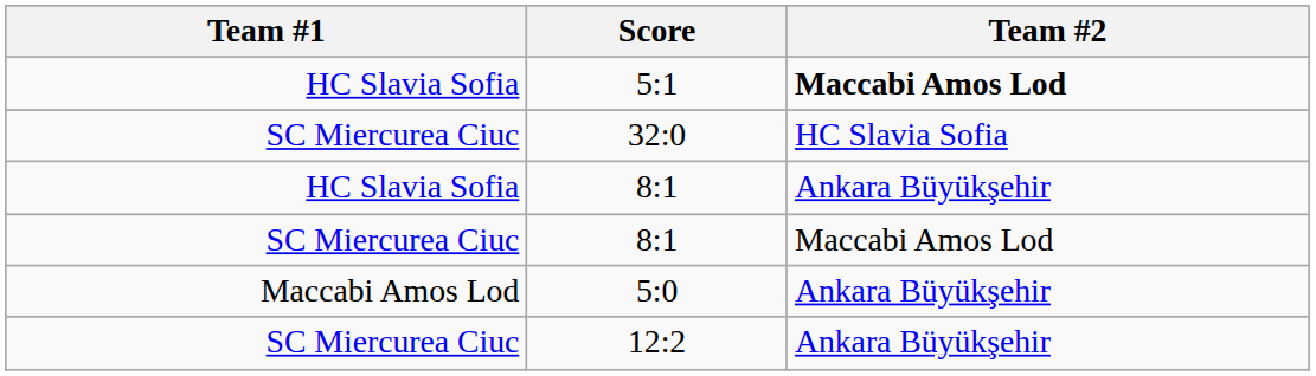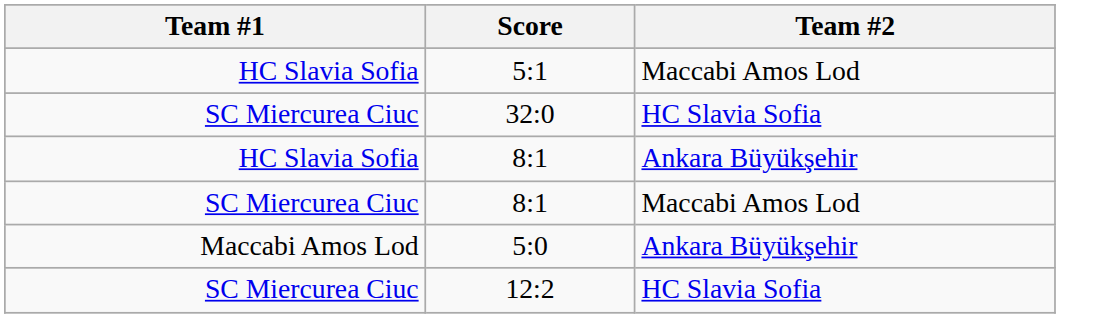 <table class="wikitable" style="text-align: center;">
 <tr>
 <th width=22%>Team #1</th>
 <th width=11%>Score</th>
 <th width=22%>Team #2</th>
 </tr>
 <tr>
 <td style="text-align: right;"><a href='#'>HC Slavia Sofia</a> </td>
 <td>5:1</td>
-<td style="text-align: left;"><strong> Maccabi Amos Lod</strong></td>
+<td style="text-align: left;"> Maccabi Amos Lod</td>
 </tr>
 <tr>
 <td style="text-align: right;"><a href='#'>SC Miercurea Ciuc</a> </td>
 <td>32:0</td>
 <td style="text-align: left;"> <a href='#'>HC Slavia Sofia</a></td>
 </tr>
 <tr>
 <td style="text-align: right;"><a href='#'>HC Slavia Sofia</a> </td>
 <td>8:1</td>
 <td style="text-align: left;"> <a href='#'>Ankara Büyükşehir</a></td>
 </tr>
 <tr>
 <td style="text-align: right;"><a href='#'>SC Miercurea Ciuc</a> </td>
 <td>8:1</td>
 <td style="text-align: left;"> Maccabi Amos Lod</td>
 </tr>
 <tr>
 <td style="text-align: right;">Maccabi Amos Lod </td>
 <td>5:0</td>
 <td style="text-align: left;"> <a href='#'>Ankara Büyükşehir</a></td>
 </tr>
 <tr>
 <td style="text-align: right;"><a href='#'>SC Miercurea Ciuc</a> </td>
 <td>12:2</td>
-<td style="text-align: left;"> <a href='#'>Ankara Büyükşehir</a></td>
+<td style="text-align: left;"> <a href='#'>HC Slavia Sofia</a></td>
 </tr>
 </table>
